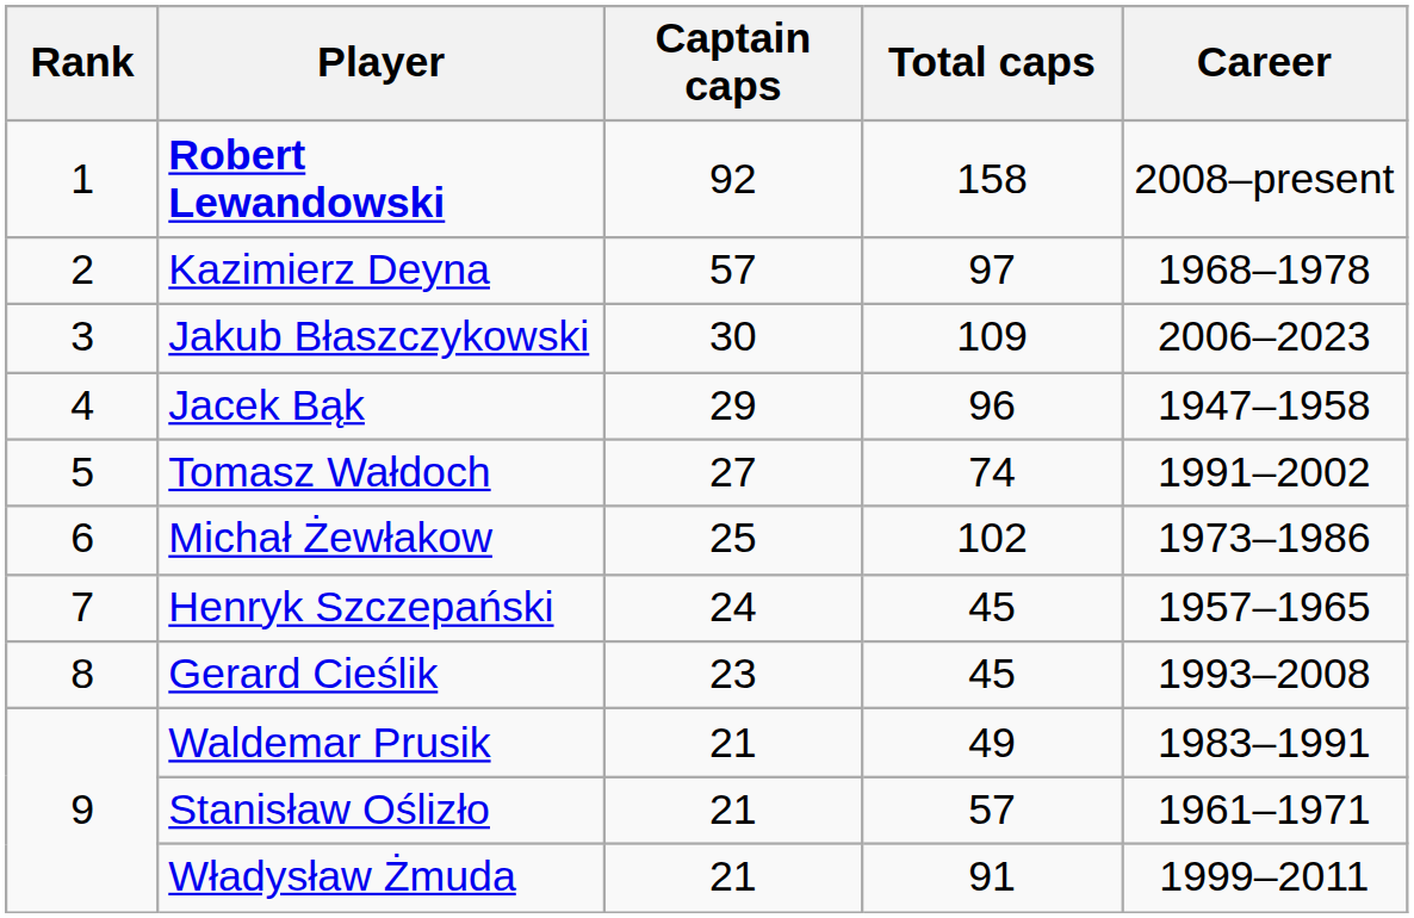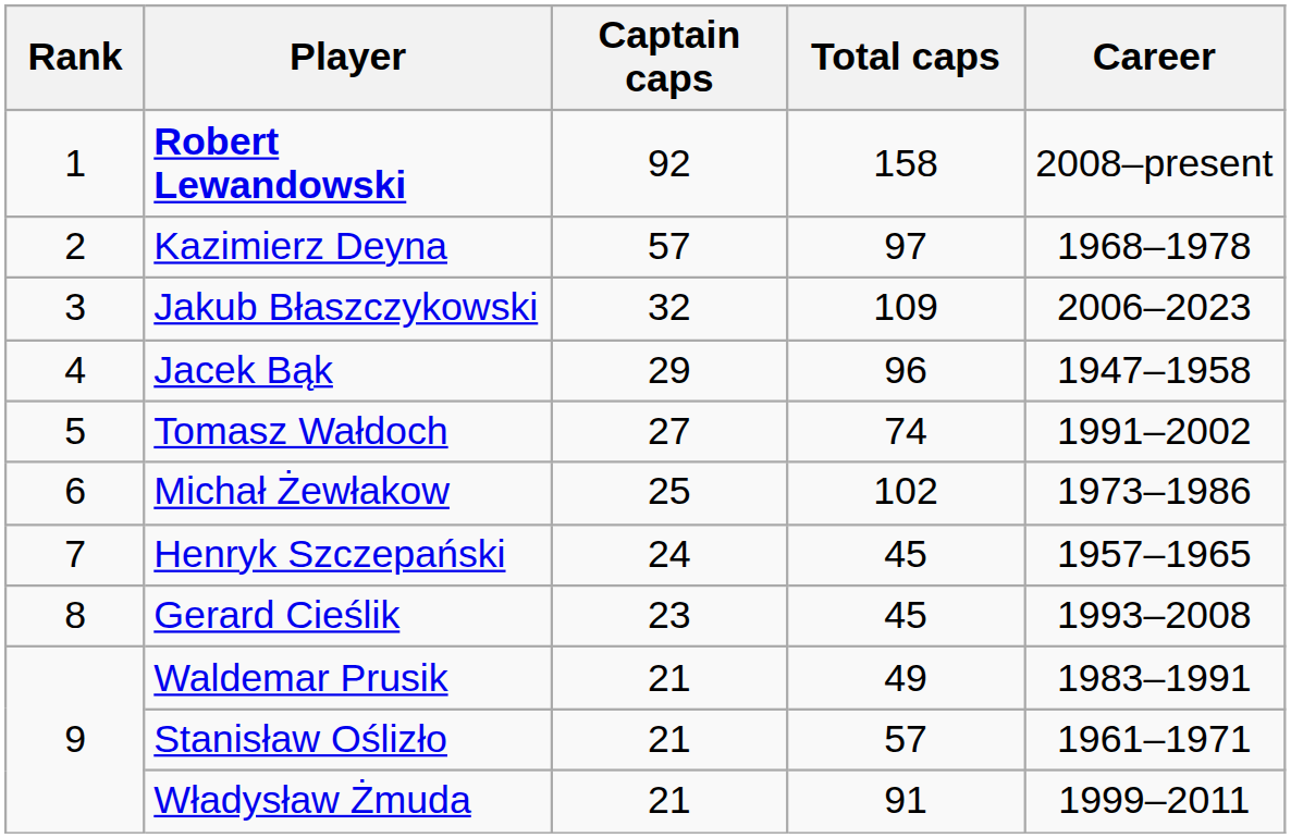 <table class="wikitable sortable" style="font-size:100%; text-align:center;">
 <tr>
 <th width=50px>Rank</th>
 <th width=160px>Player</th>
 <th width=90px>Captain caps</th>
 <th width=90px>Total caps</th>
 <th width=100px>Career</th>
 </tr>
 <tr>
 <td>1</td>
 <td style="text-align:left;"><strong><a href='#'>Robert Lewandowski</a></strong></td>
 <td>92</td>
 <td>158</td>
 <td>2008–present</td>
 </tr>
 <tr>
 <td>2</td>
 <td style="text-align:left;"><a href='#'>Kazimierz Deyna</a></td>
 <td>57</td>
 <td>97</td>
 <td>1968–1978</td>
 </tr>
 <tr>
 <td>3</td>
 <td style="text-align:left;"><a href='#'>Jakub Błaszczykowski</a></td>
-<td>30</td>
+<td>32</td>
 <td>109</td>
 <td>2006–2023</td>
 </tr>
 <tr>
 <td>4</td>
 <td style="text-align:left;"><a href='#'>Jacek Bąk</a></td>
 <td>29</td>
 <td>96</td>
 <td>1947–1958</td>
 </tr>
 <tr>
 <td>5</td>
 <td style="text-align:left;"><a href='#'>Tomasz Wałdoch</a></td>
 <td>27</td>
 <td>74</td>
 <td>1991–2002</td>
 </tr>
 <tr>
 <td>6</td>
 <td style="text-align:left;"><a href='#'>Michał Żewłakow</a></td>
 <td>25</td>
 <td>102</td>
 <td>1973–1986</td>
 </tr>
 <tr>
 <td>7</td>
 <td style="text-align:left;"><a href='#'>Henryk Szczepański</a></td>
 <td>24</td>
 <td>45</td>
 <td>1957–1965</td>
 </tr>
 <tr>
 <td>8</td>
 <td style="text-align:left;"><a href='#'>Gerard Cieślik</a></td>
 <td>23</td>
 <td>45</td>
 <td>1993–2008</td>
 </tr>
 <tr>
 <td rowspan="3">9</td>
 <td style="text-align:left;"><a href='#'>Waldemar Prusik</a></td>
 <td>21</td>
 <td>49</td>
 <td>1983–1991</td>
 </tr>
 <tr>
 <td style="text-align:left;"><a href='#'>Stanisław Oślizło</a></td>
 <td>21</td>
 <td>57</td>
 <td>1961–1971</td>
 </tr>
 <tr>
 <td style="text-align:left;"><a href='#'>Władysław Żmuda</a></td>
 <td>21</td>
 <td>91</td>
 <td>1999–2011</td>
 </tr>
 </table>
